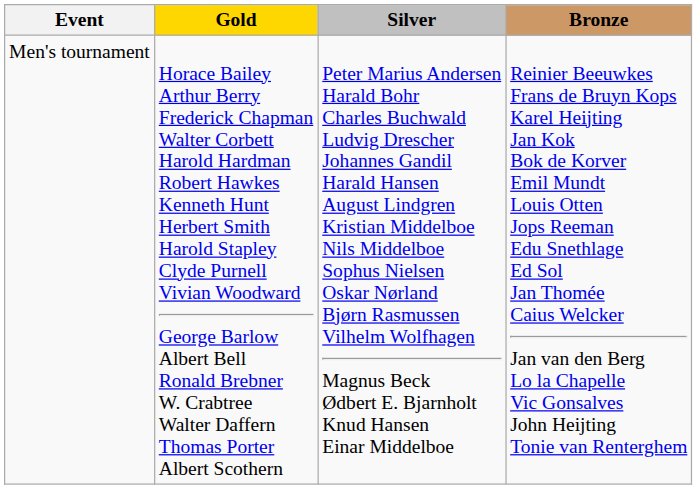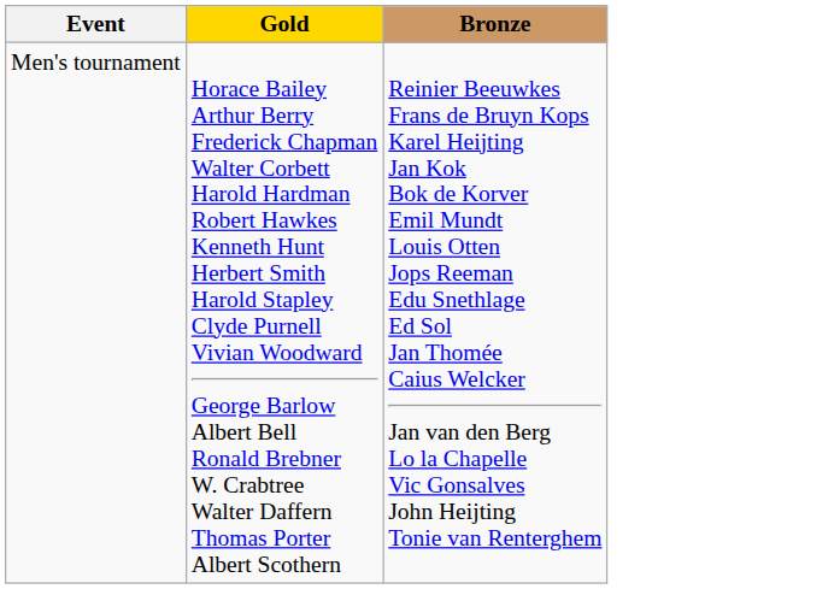 <table class=wikitable>
 <tr>
 <th>Event</th>
 <td align=center bgcolor=gold><strong>Gold</strong></td>
-<td align=center bgcolor=silver><strong>Silver</strong></td>
 <td align=center bgcolor=cc9966><strong>Bronze</strong></td>
 </tr>
 <tr valign="top">
 <td>Men's tournament</td>
 <td valign="top"><br><a href='#'>Horace Bailey</a><br><a href='#'>Arthur Berry</a><br><a href='#'>Frederick Chapman</a><br><a href='#'>Walter Corbett</a><br><a href='#'>Harold Hardman</a><br><a href='#'>Robert Hawkes</a><br><a href='#'>Kenneth Hunt</a><br><a href='#'>Herbert Smith</a><br><a href='#'>Harold Stapley</a><br><a href='#'>Clyde Purnell</a><br><a href='#'>Vivian Woodward</a> <hr> <a href='#'>George Barlow</a><br> Albert Bell <br><a href='#'>Ronald Brebner</a><br>W. Crabtree<br>Walter Daffern<br><a href='#'>Thomas Porter</a><br>Albert Scothern</td>
-<td valign=top><br><a href='#'>Peter Marius Andersen</a><br><a href='#'>Harald Bohr</a><br><a href='#'>Charles Buchwald</a><br><a href='#'>Ludvig Drescher</a><br><a href='#'>Johannes Gandil</a><br><a href='#'>Harald Hansen</a><br><a href='#'>August Lindgren</a><br><a href='#'>Kristian Middelboe</a><br><a href='#'>Nils Middelboe</a><br><a href='#'>Sophus Nielsen</a><br><a href='#'>Oskar Nørland</a><br><a href='#'>Bjørn Rasmussen</a><br><a href='#'>Vilhelm Wolfhagen</a> <hr> Magnus Beck <br>Ødbert E. Bjarnholt<br> Knud Hansen <br> Einar Middelboe</td>
 <td valign=top><br><a href='#'>Reinier Beeuwkes</a><br><a href='#'>Frans de Bruyn Kops</a><br><a href='#'>Karel Heijting</a><br><a href='#'>Jan Kok</a><br><a href='#'>Bok de Korver</a><br><a href='#'>Emil Mundt</a><br><a href='#'>Louis Otten</a><br><a href='#'>Jops Reeman</a><br><a href='#'>Edu Snethlage</a><br><a href='#'>Ed Sol</a><br><a href='#'>Jan Thomée</a><br><a href='#'>Caius Welcker</a> <hr> Jan van den Berg<br><a href='#'>Lo la Chapelle</a><br><a href='#'>Vic Gonsalves</a><br>John Heijting<br><a href='#'>Tonie van Renterghem</a></td>
 </tr>
 </table>
